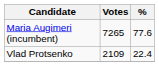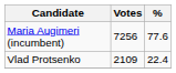 <table class="wikitable">
 <tr>
 <th bgcolor="#DDDDFF" width="150px">Candidate</th>
 <th bgcolor="#DDDDFF">Votes</th>
 <th bgcolor="#DDDDFF">%</th>
 </tr>
 <tr>
 <td><a href='#'>Maria Augimeri</a> (incumbent)</td>
-<td>7265</td>
+<td>7256</td>
 <td>77.6</td>
 </tr>
 <tr>
 <td>Vlad Protsenko</td>
 <td>2109</td>
 <td>22.4</td>
 </tr>
 <tr>
 </tr>
 </table>
